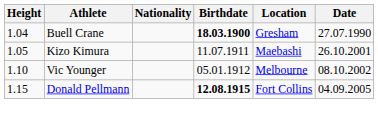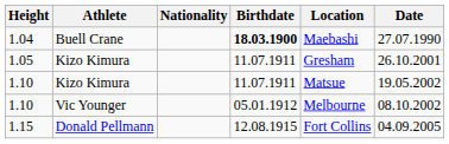 <table class="wikitable">
 <tr>
 <th>Height</th>
 <th>Athlete</th>
 <th>Nationality</th>
 <th>Birthdate</th>
 <th>Location</th>
 <th>Date</th>
 </tr>
 <tr>
 <td>1.04</td>
 <td>Buell Crane</td>
 <td></td>
 <td><strong>18.03.1900</strong></td>
-<td><a href='#'>Gresham</a></td>
+<td><a href='#'>Maebashi</a></td>
 <td>27.07.1990</td>
 </tr>
 <tr>
 <td>1.05</td>
 <td>Kizo Kimura</td>
 <td></td>
 <td>11.07.1911</td>
-<td><a href='#'>Maebashi</a></td>
+<td><a href='#'>Gresham</a></td>
 <td>26.10.2001</td>
+</tr>
+<tr>
+<td>1.10</td>
+<td>Kizo Kimura</td>
+<td></td>
+<td>11.07.1911</td>
+<td><a href='#'>Matsue</a></td>
+<td>19.05.2002</td>
 </tr>
 <tr>
 <td>1.10</td>
 <td>Vic Younger</td>
 <td></td>
 <td>05.01.1912</td>
 <td><a href='#'>Melbourne</a></td>
 <td>08.10.2002</td>
 </tr>
 <tr>
 <td>1.15</td>
 <td><a href='#'>Donald Pellmann</a></td>
 <td></td>
-<td><strong>12.08.1915</strong></td>
+<td>12.08.1915</td>
 <td><a href='#'>Fort Collins</a></td>
 <td>04.09.2005</td>
 </tr>
 </table>
